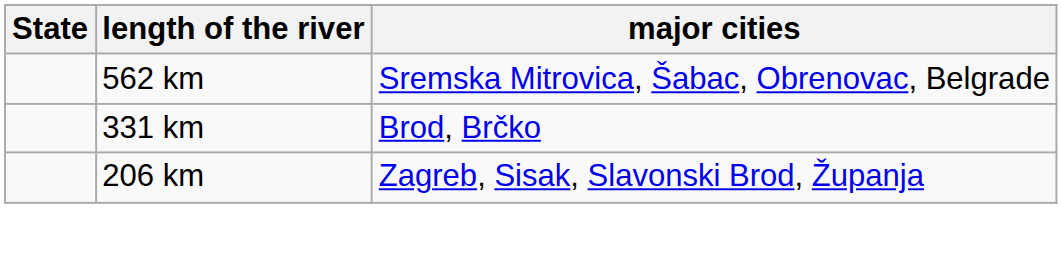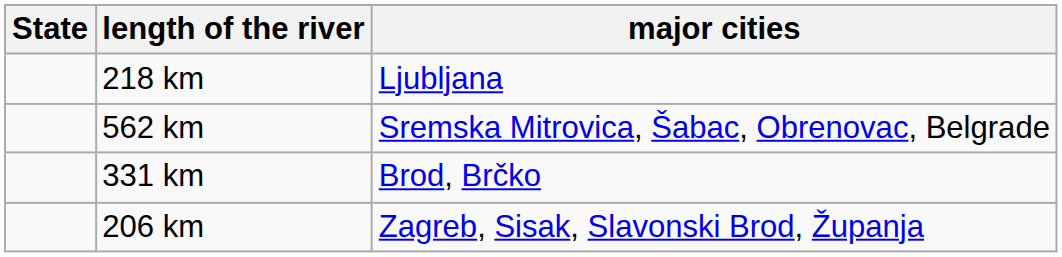 <table class="wikitable">
 <tr>
 <th>State</th>
 <th>length of the river</th>
 <th>major cities</th>
+</tr>
+<tr>
+<td></td>
+<td>218 km</td>
+<td><a href='#'>Ljubljana</a></td>
 </tr>
 <tr>
 <td></td>
 <td>562 km</td>
 <td><a href='#'>Sremska Mitrovica</a>, <a href='#'>Šabac</a>, <a href='#'>Obrenovac</a>, Belgrade</td>
 </tr>
 <tr>
 <td></td>
 <td>331 km</td>
 <td><a href='#'>Brod</a>, <a href='#'>Brčko</a></td>
 </tr>
 <tr>
 <td></td>
 <td>206 km</td>
 <td><a href='#'>Zagreb</a>, <a href='#'>Sisak</a>, <a href='#'>Slavonski Brod</a>, <a href='#'>Županja</a></td>
 </tr>
 </table>
